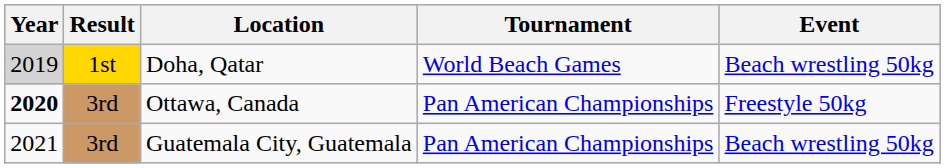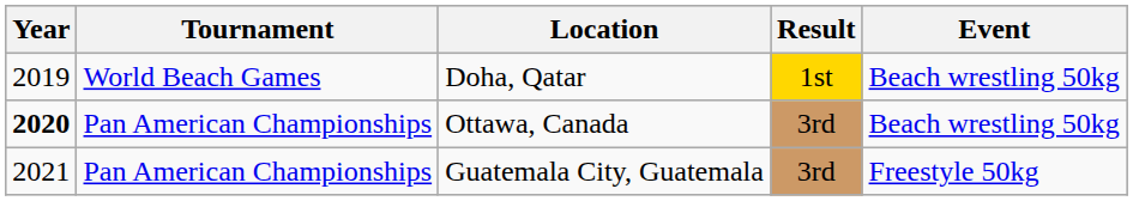 <table class="wikitable" style="font-size:95%;">
 <tr>
 <th>Year</th>
+<th>Tournament</th>
+<th>Location</th>
 <th>Result</th>
-<th>Location</th>
-<th>Tournament</th>
 <th>Event</th>
 </tr>
 <tr>
-<td style="background: lightgrey;">2019</td>
+<td>2019</td>
+<td><a href='#'>World Beach Games</a></td>
+<td>Doha, Qatar</td>
 <td align="center" bgcolor="gold">1st</td>
-<td>Doha, Qatar</td>
-<td><a href='#'>World Beach Games</a></td>
 <td><a href='#'>Beach wrestling 50kg</a></td>
 </tr>
 <tr>
 <td><strong>2020</strong></td>
+<td><a href='#'>Pan American Championships</a></td>
+<td>Ottawa, Canada</td>
 <td align="center" bgcolor="cc9966">3rd</td>
-<td>Ottawa, Canada</td>
-<td><a href='#'>Pan American Championships</a></td>
-<td><a href='#'>Freestyle 50kg</a></td>
+<td><a href='#'>Beach wrestling 50kg</a></td>
 </tr>
 <tr>
 <td>2021</td>
+<td><a href='#'>Pan American Championships</a></td>
+<td>Guatemala City, Guatemala</td>
 <td align="center" bgcolor="cc9966">3rd</td>
-<td>Guatemala City, Guatemala</td>
-<td><a href='#'>Pan American Championships</a></td>
-<td><a href='#'>Beach wrestling 50kg</a></td>
+<td><a href='#'>Freestyle 50kg</a></td>
 </tr>
 </table>
